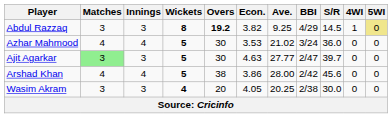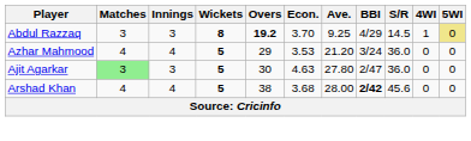 <table class="wikitable" style="text-align: center;">
 <tr>
 <th>Player</th>
 <th>Matches</th>
 <th>Innings</th>
 <th>Wickets</th>
 <th>Overs</th>
 <th>Econ.</th>
 <th>Ave.</th>
 <th>BBI</th>
 <th>S/R</th>
 <th>4WI</th>
 <th>5WI</th>
 </tr>
 <tr>
 <td style="text-align:left"> <a href='#'>Abdul Razzaq</a></td>
 <td>3</td>
 <td>3</td>
 <td><strong>8</strong></td>
 <td><strong>19.2</strong></td>
-<td>3.82</td>
+<td>3.70</td>
 <td>9.25</td>
 <td>4/29</td>
 <td>14.5</td>
 <td>1</td>
 <td style="background: khaki;">0</td>
 </tr>
 <tr>
 <td style="text-align:left"> <a href='#'>Azhar Mahmood</a></td>
 <td>4</td>
 <td>4</td>
 <td><strong>5</strong></td>
-<td>30</td>
+<td>29</td>
 <td>3.53</td>
-<td>21.02</td>
+<td>21.20</td>
 <td>3/24</td>
 <td>36.0</td>
 <td>0</td>
 <td>0</td>
 </tr>
 <tr>
 <td style="text-align:left"> <a href='#'>Ajit Agarkar</a></td>
 <td style="background: lightgreen;">3</td>
 <td>3</td>
 <td><strong>5</strong></td>
 <td>30</td>
 <td>4.63</td>
-<td>27.77</td>
+<td>27.80</td>
 <td>2/47</td>
-<td>39.7</td>
+<td>36.0</td>
 <td>0</td>
 <td>0</td>
 </tr>
 <tr>
 <td style="text-align:left"> <a href='#'>Arshad Khan</a></td>
 <td>4</td>
 <td>4</td>
 <td><strong>5</strong></td>
 <td>38</td>
-<td>3.86</td>
+<td>3.68</td>
 <td>28.00</td>
-<td>2/42</td>
+<td><strong>2/42</strong></td>
 <td>45.6</td>
-<td>0</td>
-<td>0</td>
-</tr>
-<tr>
-<td style="text-align:left"> <a href='#'>Wasim Akram</a></td>
-<td>3</td>
-<td>3</td>
-<td><strong>4</strong></td>
-<td>20</td>
-<td>4.05</td>
-<td>20.25</td>
-<td>2/38</td>
-<td>30.0</td>
 <td>0</td>
 <td>0</td>
 </tr>
 <tr>
 <th colspan="11">Source: <em>Cricinfo</em></th>
 </tr>
 </table>
